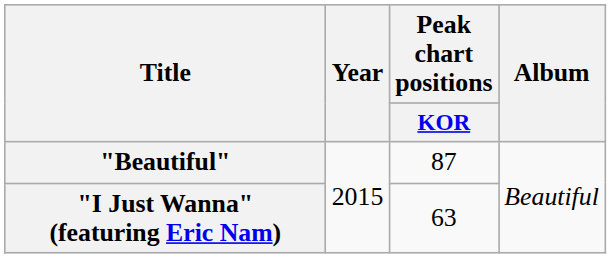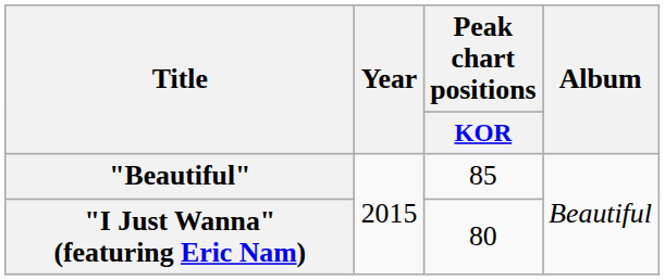 <table class="wikitable plainrowheaders" style="text-align:center" border="1">
 <tr>
 <th scope="col" rowspan="2" style="width:12em">Title</th>
 <th scope="col" rowspan="2">Year</th>
 <th scope="col" colspan="1">Peak chart positions</th>
 <th scope="col" rowspan="2">Album</th>
 </tr>
 <tr>
 <th scope="col" style="width:3em;font-size:90%"><a href='#'>KOR</a><br></th>
 </tr>
 <tr>
 <th scope="row">"Beautiful"</th>
 <td rowspan="2">2015</td>
-<td>87</td>
+<td>85</td>
 <td rowspan="2"><em>Beautiful</em></td>
 </tr>
 <tr>
 <th scope="row">"I Just Wanna" <br><span>(featuring <a href='#'>Eric Nam</a>)</span></th>
-<td>63</td>
+<td>80</td>
 </tr>
 </table>
